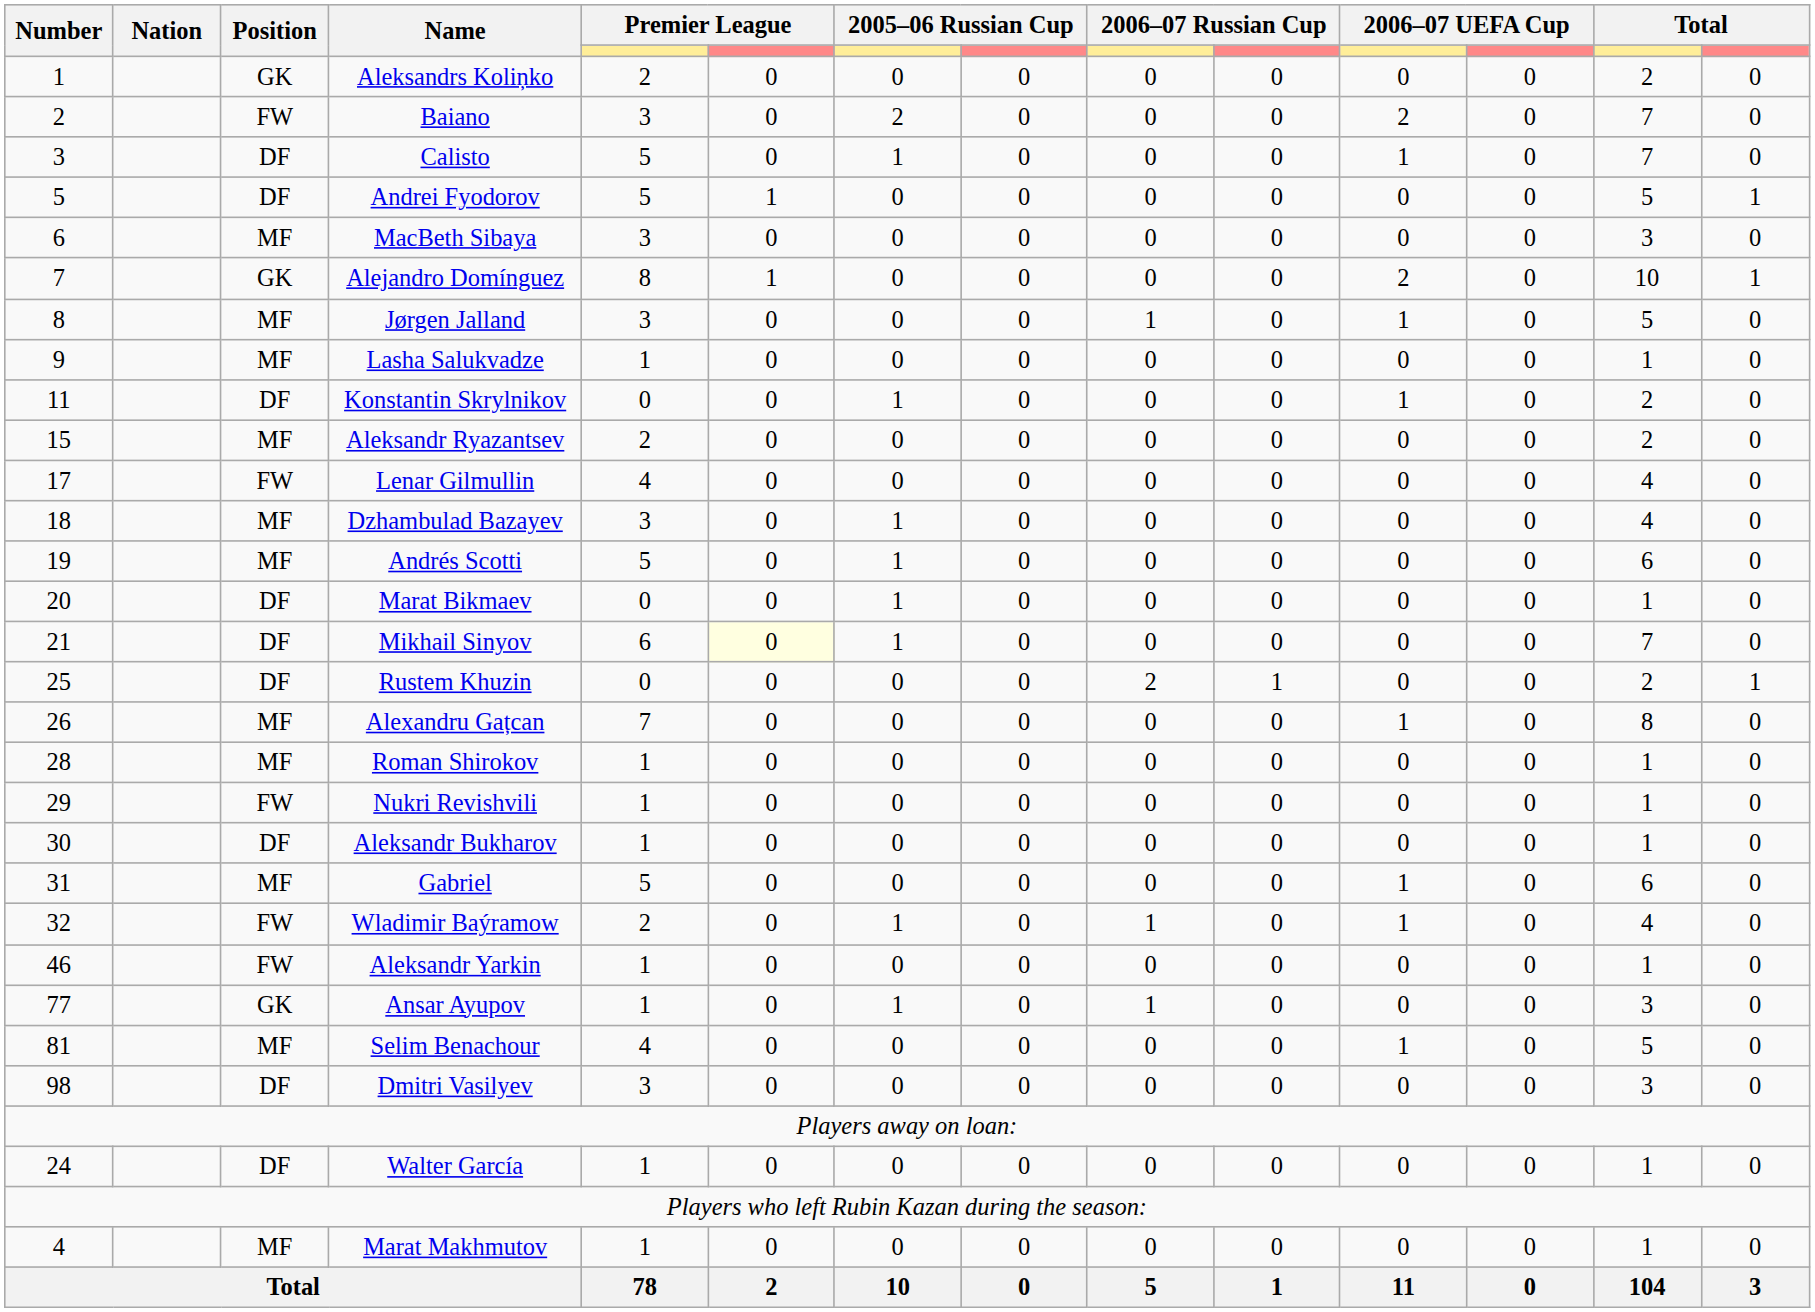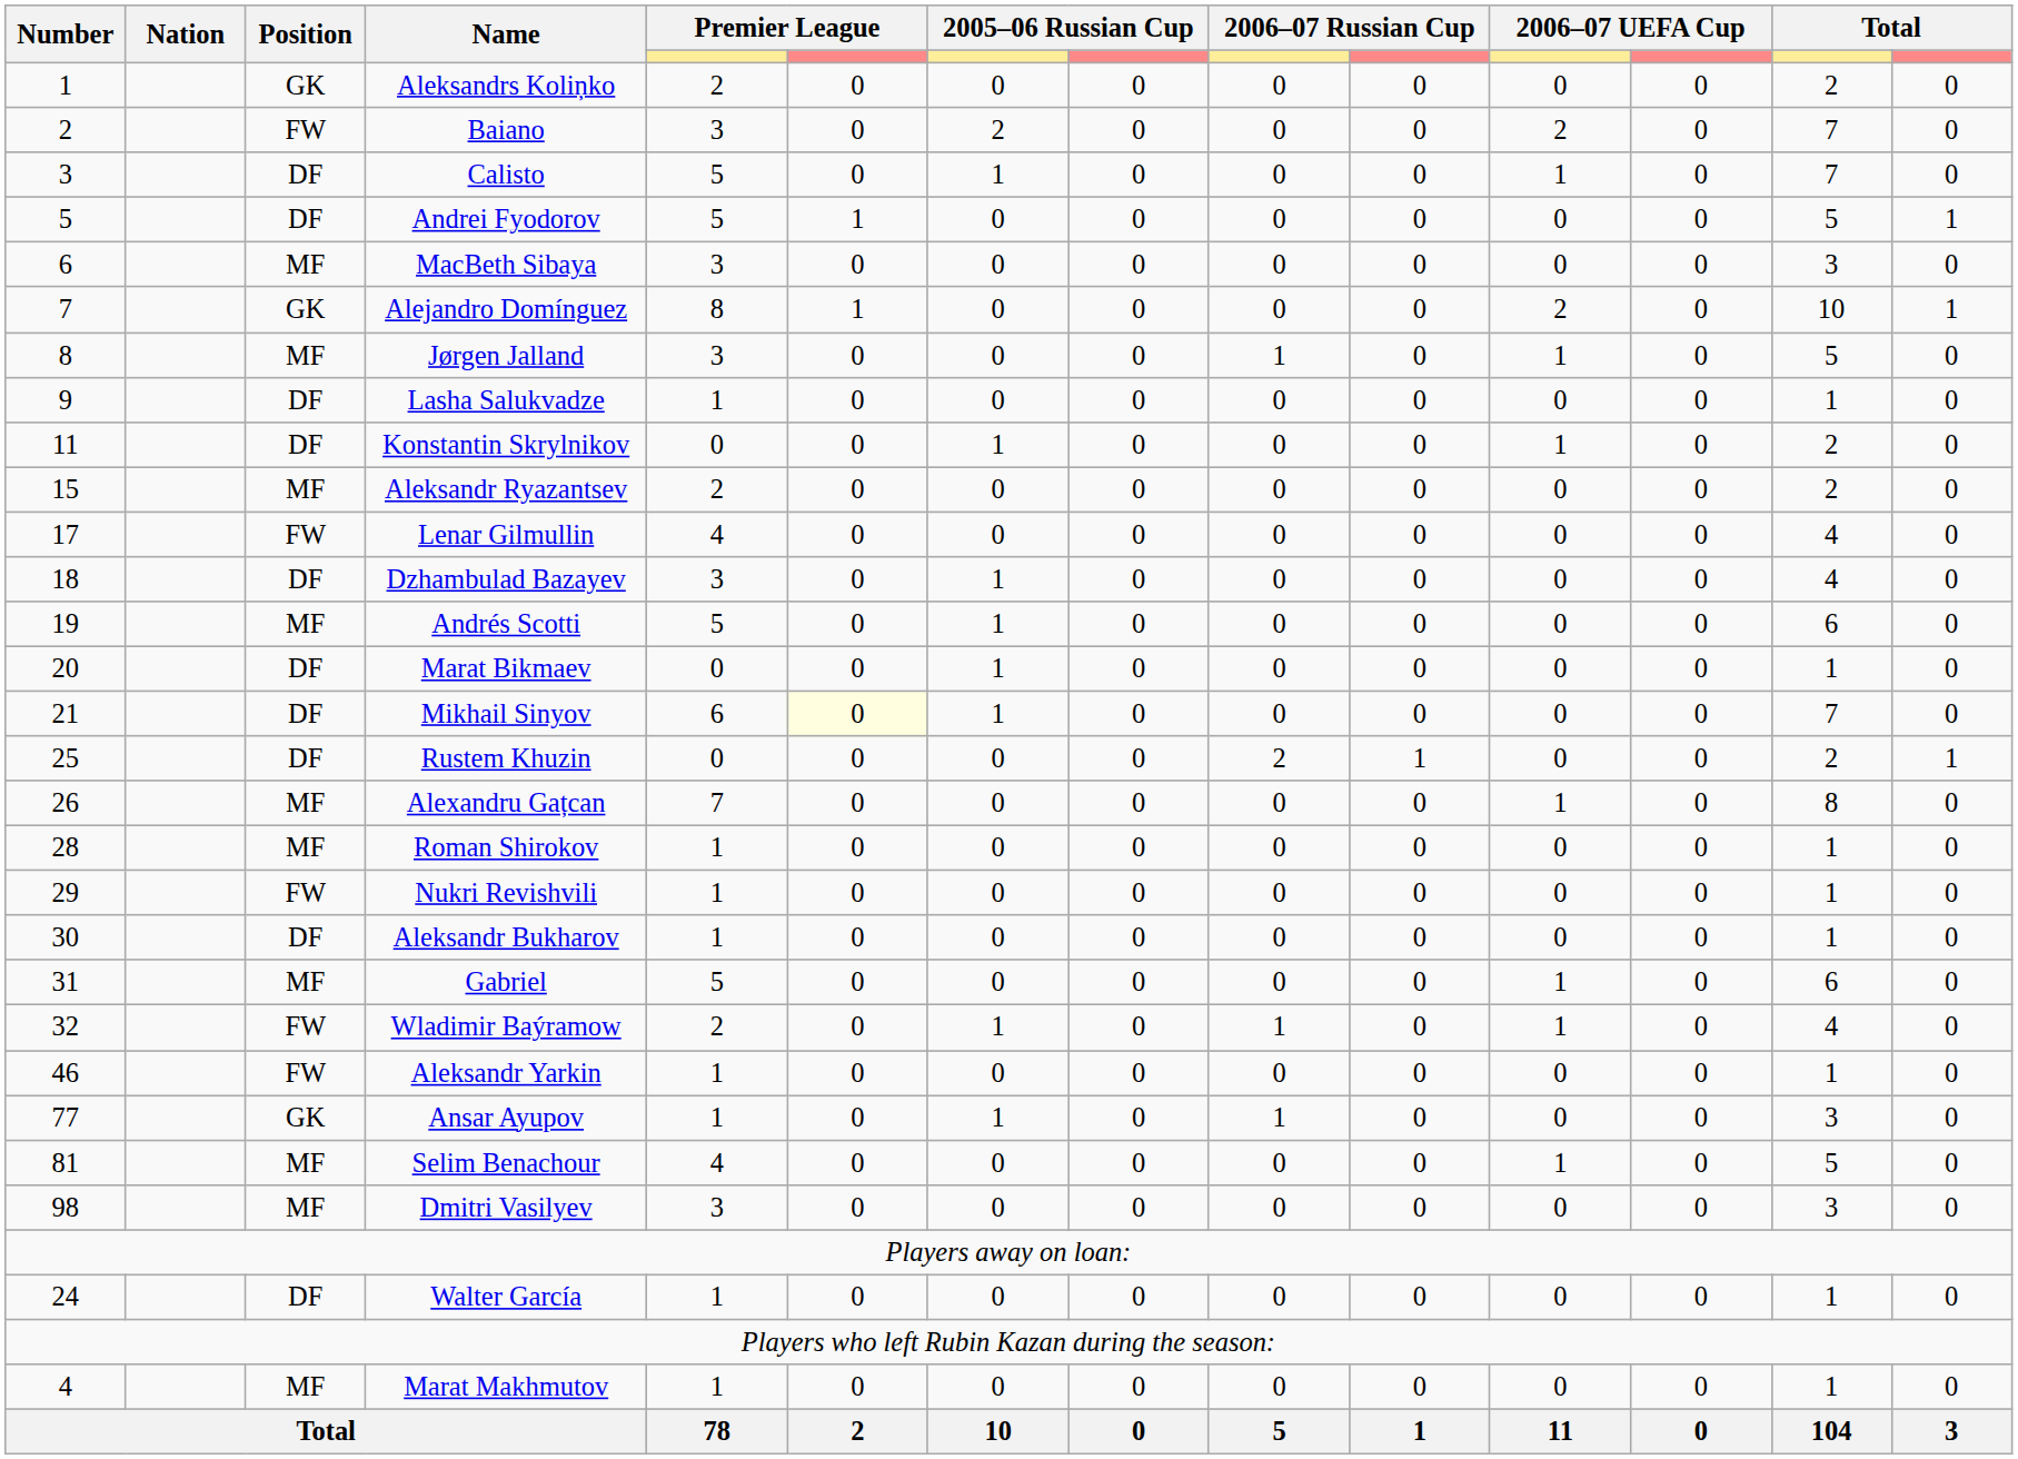 <table class="wikitable" style="font-size: 95%; text-align: center;">
 <tr>
 <th rowspan=2 width=60>Number</th>
 <th rowspan=2 width=60>Nation</th>
 <th rowspan=2 width=60>Position</th>
 <th rowspan=2 width=150>Name</th>
 <th colspan=2 width=150>Premier League</th>
 <th colspan=2 width=150>2005–06 Russian Cup</th>
 <th colspan=2 width=150>2006–07 Russian Cup</th>
 <th colspan=2 width=150>2006–07 UEFA Cup</th>
 <th colspan=2>Total</th>
 </tr>
 <tr>
 <th style="width:60px; background:#fe9;"></th>
 <th style="width:60px; background:#ff8888;"></th>
 <th style="width:60px; background:#fe9;"></th>
 <th style="width:60px; background:#ff8888;"></th>
 <th style="width:60px; background:#fe9;"></th>
 <th style="width:60px; background:#ff8888;"></th>
 <th style="width:60px; background:#fe9;"></th>
 <th style="width:60px; background:#ff8888;"></th>
 <th style="width:60px; background:#fe9;"></th>
 <th style="width:60px; background:#ff8888;"></th>
 </tr>
 <tr>
 <td>1</td>
 <td></td>
 <td>GK</td>
 <td><a href='#'>Aleksandrs Koliņko</a></td>
 <td>2</td>
 <td>0</td>
 <td>0</td>
 <td>0</td>
 <td>0</td>
 <td>0</td>
 <td>0</td>
 <td>0</td>
 <td>2</td>
 <td>0</td>
 </tr>
 <tr>
 <td>2</td>
 <td></td>
 <td>FW</td>
 <td><a href='#'>Baiano</a></td>
 <td>3</td>
 <td>0</td>
 <td>2</td>
 <td>0</td>
 <td>0</td>
 <td>0</td>
 <td>2</td>
 <td>0</td>
 <td>7</td>
 <td>0</td>
 </tr>
 <tr>
 <td>3</td>
 <td></td>
 <td>DF</td>
 <td><a href='#'>Calisto</a></td>
 <td>5</td>
 <td>0</td>
 <td>1</td>
 <td>0</td>
 <td>0</td>
 <td>0</td>
 <td>1</td>
 <td>0</td>
 <td>7</td>
 <td>0</td>
 </tr>
 <tr>
 <td>5</td>
 <td></td>
 <td>DF</td>
 <td><a href='#'>Andrei Fyodorov</a></td>
 <td>5</td>
 <td>1</td>
 <td>0</td>
 <td>0</td>
 <td>0</td>
 <td>0</td>
 <td>0</td>
 <td>0</td>
 <td>5</td>
 <td>1</td>
 </tr>
 <tr>
 <td>6</td>
 <td></td>
 <td>MF</td>
 <td><a href='#'>MacBeth Sibaya</a></td>
 <td>3</td>
 <td>0</td>
 <td>0</td>
 <td>0</td>
 <td>0</td>
 <td>0</td>
 <td>0</td>
 <td>0</td>
 <td>3</td>
 <td>0</td>
 </tr>
 <tr>
 <td>7</td>
 <td></td>
 <td>GK</td>
 <td><a href='#'>Alejandro Domínguez</a></td>
 <td>8</td>
 <td>1</td>
 <td>0</td>
 <td>0</td>
 <td>0</td>
 <td>0</td>
 <td>2</td>
 <td>0</td>
 <td>10</td>
 <td>1</td>
 </tr>
 <tr>
 <td>8</td>
 <td></td>
 <td>MF</td>
 <td><a href='#'>Jørgen Jalland</a></td>
 <td>3</td>
 <td>0</td>
 <td>0</td>
 <td>0</td>
 <td>1</td>
 <td>0</td>
 <td>1</td>
 <td>0</td>
 <td>5</td>
 <td>0</td>
 </tr>
 <tr>
 <td>9</td>
 <td></td>
-<td>MF</td>
+<td>DF</td>
 <td><a href='#'>Lasha Salukvadze</a></td>
 <td>1</td>
 <td>0</td>
 <td>0</td>
 <td>0</td>
 <td>0</td>
 <td>0</td>
 <td>0</td>
 <td>0</td>
 <td>1</td>
 <td>0</td>
 </tr>
 <tr>
 <td>11</td>
 <td></td>
 <td>DF</td>
 <td><a href='#'>Konstantin Skrylnikov</a></td>
 <td>0</td>
 <td>0</td>
 <td>1</td>
 <td>0</td>
 <td>0</td>
 <td>0</td>
 <td>1</td>
 <td>0</td>
 <td>2</td>
 <td>0</td>
 </tr>
 <tr>
 <td>15</td>
 <td></td>
 <td>MF</td>
 <td><a href='#'>Aleksandr Ryazantsev</a></td>
 <td>2</td>
 <td>0</td>
 <td>0</td>
 <td>0</td>
 <td>0</td>
 <td>0</td>
 <td>0</td>
 <td>0</td>
 <td>2</td>
 <td>0</td>
 </tr>
 <tr>
 <td>17</td>
 <td></td>
 <td>FW</td>
 <td><a href='#'>Lenar Gilmullin</a></td>
 <td>4</td>
 <td>0</td>
 <td>0</td>
 <td>0</td>
 <td>0</td>
 <td>0</td>
 <td>0</td>
 <td>0</td>
 <td>4</td>
 <td>0</td>
 </tr>
 <tr>
 <td>18</td>
 <td></td>
-<td>MF</td>
+<td>DF</td>
 <td><a href='#'>Dzhambulad Bazayev</a></td>
 <td>3</td>
 <td>0</td>
 <td>1</td>
 <td>0</td>
 <td>0</td>
 <td>0</td>
 <td>0</td>
 <td>0</td>
 <td>4</td>
 <td>0</td>
 </tr>
 <tr>
 <td>19</td>
 <td></td>
 <td>MF</td>
 <td><a href='#'>Andrés Scotti</a></td>
 <td>5</td>
 <td>0</td>
 <td>1</td>
 <td>0</td>
 <td>0</td>
 <td>0</td>
 <td>0</td>
 <td>0</td>
 <td>6</td>
 <td>0</td>
 </tr>
 <tr>
 <td>20</td>
 <td></td>
 <td>DF</td>
 <td><a href='#'>Marat Bikmaev</a></td>
 <td>0</td>
 <td>0</td>
 <td>1</td>
 <td>0</td>
 <td>0</td>
 <td>0</td>
 <td>0</td>
 <td>0</td>
 <td>1</td>
 <td>0</td>
 </tr>
 <tr>
 <td>21</td>
 <td></td>
 <td>DF</td>
 <td><a href='#'>Mikhail Sinyov</a></td>
 <td>6</td>
 <td style="background: lightyellow;">0</td>
 <td>1</td>
 <td>0</td>
 <td>0</td>
 <td>0</td>
 <td>0</td>
 <td>0</td>
 <td>7</td>
 <td>0</td>
 </tr>
 <tr>
 <td>25</td>
 <td></td>
 <td>DF</td>
 <td><a href='#'>Rustem Khuzin</a></td>
 <td>0</td>
 <td>0</td>
 <td>0</td>
 <td>0</td>
 <td>2</td>
 <td>1</td>
 <td>0</td>
 <td>0</td>
 <td>2</td>
 <td>1</td>
 </tr>
 <tr>
 <td>26</td>
 <td></td>
 <td>MF</td>
 <td><a href='#'>Alexandru Gațcan</a></td>
 <td>7</td>
 <td>0</td>
 <td>0</td>
 <td>0</td>
 <td>0</td>
 <td>0</td>
 <td>1</td>
 <td>0</td>
 <td>8</td>
 <td>0</td>
 </tr>
 <tr>
 <td>28</td>
 <td></td>
 <td>MF</td>
 <td><a href='#'>Roman Shirokov</a></td>
 <td>1</td>
 <td>0</td>
 <td>0</td>
 <td>0</td>
 <td>0</td>
 <td>0</td>
 <td>0</td>
 <td>0</td>
 <td>1</td>
 <td>0</td>
 </tr>
 <tr>
 <td>29</td>
 <td></td>
 <td>FW</td>
 <td><a href='#'>Nukri Revishvili</a></td>
 <td>1</td>
 <td>0</td>
 <td>0</td>
 <td>0</td>
 <td>0</td>
 <td>0</td>
 <td>0</td>
 <td>0</td>
 <td>1</td>
 <td>0</td>
 </tr>
 <tr>
 <td>30</td>
 <td></td>
 <td>DF</td>
 <td><a href='#'>Aleksandr Bukharov</a></td>
 <td>1</td>
 <td>0</td>
 <td>0</td>
 <td>0</td>
 <td>0</td>
 <td>0</td>
 <td>0</td>
 <td>0</td>
 <td>1</td>
 <td>0</td>
 </tr>
 <tr>
 <td>31</td>
 <td></td>
 <td>MF</td>
 <td><a href='#'>Gabriel</a></td>
 <td>5</td>
 <td>0</td>
 <td>0</td>
 <td>0</td>
 <td>0</td>
 <td>0</td>
 <td>1</td>
 <td>0</td>
 <td>6</td>
 <td>0</td>
 </tr>
 <tr>
 <td>32</td>
 <td></td>
 <td>FW</td>
 <td><a href='#'>Wladimir Baýramow</a></td>
 <td>2</td>
 <td>0</td>
 <td>1</td>
 <td>0</td>
 <td>1</td>
 <td>0</td>
 <td>1</td>
 <td>0</td>
 <td>4</td>
 <td>0</td>
 </tr>
 <tr>
 <td>46</td>
 <td></td>
 <td>FW</td>
 <td><a href='#'>Aleksandr Yarkin</a></td>
 <td>1</td>
 <td>0</td>
 <td>0</td>
 <td>0</td>
 <td>0</td>
 <td>0</td>
 <td>0</td>
 <td>0</td>
 <td>1</td>
 <td>0</td>
 </tr>
 <tr>
 <td>77</td>
 <td></td>
 <td>GK</td>
 <td><a href='#'>Ansar Ayupov</a></td>
 <td>1</td>
 <td>0</td>
 <td>1</td>
 <td>0</td>
 <td>1</td>
 <td>0</td>
 <td>0</td>
 <td>0</td>
 <td>3</td>
 <td>0</td>
 </tr>
 <tr>
 <td>81</td>
 <td></td>
 <td>MF</td>
 <td><a href='#'>Selim Benachour</a></td>
 <td>4</td>
 <td>0</td>
 <td>0</td>
 <td>0</td>
 <td>0</td>
 <td>0</td>
 <td>1</td>
 <td>0</td>
 <td>5</td>
 <td>0</td>
 </tr>
 <tr>
 <td>98</td>
 <td></td>
-<td>DF</td>
+<td>MF</td>
 <td><a href='#'>Dmitri Vasilyev</a></td>
 <td>3</td>
 <td>0</td>
 <td>0</td>
 <td>0</td>
 <td>0</td>
 <td>0</td>
 <td>0</td>
 <td>0</td>
 <td>3</td>
 <td>0</td>
 </tr>
 <tr>
 <td colspan="14"><em>Players away on loan:</em></td>
 </tr>
 <tr>
 <td>24</td>
 <td></td>
 <td>DF</td>
 <td><a href='#'>Walter García</a></td>
 <td>1</td>
 <td>0</td>
 <td>0</td>
 <td>0</td>
 <td>0</td>
 <td>0</td>
 <td>0</td>
 <td>0</td>
 <td>1</td>
 <td>0</td>
 </tr>
 <tr>
 <td colspan="14"><em>Players who left Rubin Kazan during the season:</em></td>
 </tr>
 <tr>
 <td>4</td>
 <td></td>
 <td>MF</td>
 <td><a href='#'>Marat Makhmutov</a></td>
 <td>1</td>
 <td>0</td>
 <td>0</td>
 <td>0</td>
 <td>0</td>
 <td>0</td>
 <td>0</td>
 <td>0</td>
 <td>1</td>
 <td>0</td>
 </tr>
 <tr>
 <th colspan=4>Total</th>
 <th>78</th>
 <th>2</th>
 <th>10</th>
 <th>0</th>
 <th>5</th>
 <th>1</th>
 <th>11</th>
 <th>0</th>
 <th>104</th>
 <th>3</th>
 </tr>
 </table>
